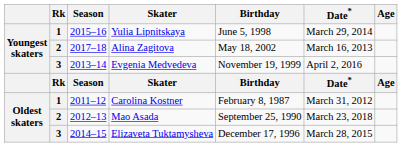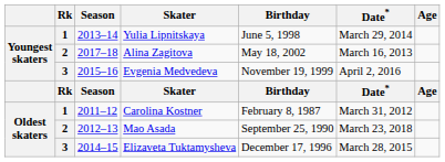 <table class="wikitable">
 <tr>
 <th></th>
 <th>Rk</th>
 <th>Season</th>
 <th>Skater</th>
 <th>Birthday</th>
 <th>Date<sup>*</sup></th>
 <th>Age</th>
 </tr>
 <tr>
 <th rowspan="3">Youngest<br>skaters</th>
 <th>1</th>
-<td><a href='#'>2015–16</a></td>
+<td><a href='#'>2013–14</a></td>
 <td> <a href='#'>Yulia Lipnitskaya</a></td>
 <td>June 5, 1998</td>
 <td>March 29, 2014</td>
 <td></td>
 </tr>
 <tr>
 <th>2</th>
 <td><a href='#'>2017–18</a></td>
 <td> <a href='#'>Alina Zagitova</a></td>
 <td>May 18, 2002</td>
 <td>March 16, 2013</td>
 <td></td>
 </tr>
 <tr>
 <th>3</th>
-<td><a href='#'>2013–14</a></td>
+<td><a href='#'>2015–16</a></td>
 <td> <a href='#'>Evgenia Medvedeva</a></td>
 <td>November 19, 1999</td>
 <td>April 2, 2016</td>
 <td></td>
 </tr>
 <tr>
 <th></th>
 <th>Rk</th>
 <th>Season</th>
 <th>Skater</th>
 <th>Birthday</th>
 <th>Date<sup>*</sup></th>
 <th>Age</th>
 </tr>
 <tr>
 <th rowspan="3">Oldest<br>skaters</th>
 <th>1</th>
 <td><a href='#'>2011–12</a></td>
 <td> <a href='#'>Carolina Kostner</a></td>
 <td>February 8, 1987</td>
 <td>March 31, 2012</td>
 <td></td>
 </tr>
 <tr>
 <th>2</th>
 <td><a href='#'>2012–13</a></td>
 <td> <a href='#'>Mao Asada</a></td>
 <td>September 25, 1990</td>
 <td>March 23, 2018</td>
 <td></td>
 </tr>
 <tr>
 <th>3</th>
 <td><a href='#'>2014–15</a></td>
 <td> <a href='#'>Elizaveta Tuktamysheva</a></td>
 <td>December 17, 1996</td>
 <td>March 28, 2015</td>
 <td></td>
 </tr>
 </table>
